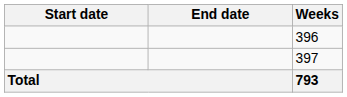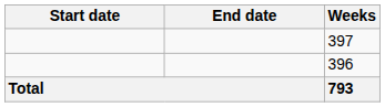 <table class="sortable wikitable">
 <tr>
 <th width=160>Start date</th>
 <th width=160>End date</th>
 <th>Weeks</th>
 </tr>
 <tr>
 <td></td>
 <td></td>
-<td>396</td>
+<td>397</td>
 </tr>
 <tr>
 <td></td>
 <td></td>
-<td>397</td>
+<td>396</td>
 </tr>
 <tr>
 <th colspan=2 style="text-align:left;">Total</th>
 <th style="text-align:left;">793</th>
 </tr>
 </table>
